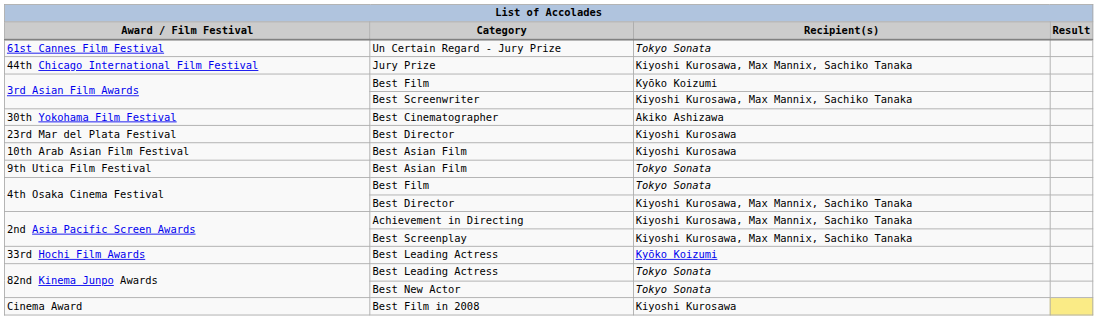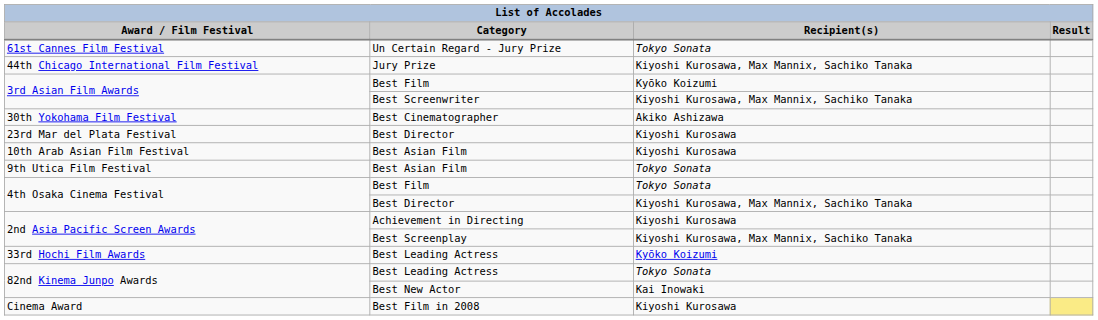 <table class="wikitable" style="font-size:small">
 <tr style="text-align:center;">
 <th colspan=4 style="background:#B0C4DE;">List of Accolades</th>
 </tr>
 <tr style="text-align:center;">
 <th style="background:#ccc;" width="35%">Award / Film Festival</th>
 <th style="background:#ccc;" width="25%">Category</th>
 <th style="background:#ccc;" width="70%">Recipient(s)</th>
 <th style="background:#ccc;" width="30%">Result</th>
 </tr>
 <tr style="border-top:2px solid gray;">
 <td rowspan="1"><a href='#'>61st Cannes Film Festival</a></td>
 <td>Un Certain Regard - Jury Prize</td>
 <td><em>Tokyo Sonata</em></td>
 <td></td>
 </tr>
 <tr>
 <td rowspan="1">44th <a href='#'>Chicago International Film Festival</a></td>
 <td>Jury Prize</td>
 <td>Kiyoshi Kurosawa, Max Mannix, Sachiko Tanaka</td>
 <td></td>
 </tr>
 <tr>
 <td rowspan="2"><a href='#'>3rd Asian Film Awards</a></td>
 <td>Best Film</td>
 <td>Kyōko Koizumi</td>
 <td></td>
 </tr>
 <tr>
 <td>Best Screenwriter</td>
 <td>Kiyoshi Kurosawa, Max Mannix, Sachiko Tanaka</td>
 <td></td>
 </tr>
 <tr>
 <td rowspan="1">30th <a href='#'>Yokohama Film Festival</a></td>
 <td>Best Cinematographer</td>
 <td>Akiko Ashizawa</td>
 <td></td>
 </tr>
 <tr>
 <td rowspan="1">23rd Mar del Plata Festival</td>
 <td>Best Director</td>
 <td>Kiyoshi Kurosawa</td>
 <td></td>
 </tr>
 <tr>
 <td rowspan="1">10th Arab Asian Film Festival</td>
 <td>Best Asian Film</td>
 <td>Kiyoshi Kurosawa</td>
 <td></td>
 </tr>
 <tr>
 <td rowspan="1">9th Utica Film Festival</td>
 <td>Best Asian Film</td>
 <td><em>Tokyo Sonata</em></td>
 <td></td>
 </tr>
 <tr>
 <td rowspan="2">4th Osaka Cinema Festival</td>
 <td>Best Film</td>
 <td><em>Tokyo Sonata</em></td>
 <td></td>
 </tr>
 <tr>
 <td>Best Director</td>
 <td>Kiyoshi Kurosawa, Max Mannix, Sachiko Tanaka</td>
 <td></td>
 </tr>
 <tr>
 <td rowspan="2">2nd <a href='#'>Asia Pacific Screen Awards</a></td>
 <td>Achievement in Directing</td>
-<td>Kiyoshi Kurosawa, Max Mannix, Sachiko Tanaka</td>
+<td>Kiyoshi Kurosawa</td>
 <td></td>
 </tr>
 <tr>
 <td>Best Screenplay</td>
 <td>Kiyoshi Kurosawa, Max Mannix, Sachiko Tanaka</td>
 <td></td>
 </tr>
 <tr>
 <td rowspan="1">33rd <a href='#'>Hochi Film Awards</a></td>
 <td>Best Leading Actress</td>
 <td><a href='#'>Kyōko Koizumi</a></td>
 <td></td>
 </tr>
 <tr>
 <td rowspan="2">82nd <a href='#'>Kinema Junpo</a> Awards</td>
 <td>Best Leading Actress</td>
 <td><em>Tokyo Sonata</em></td>
 <td></td>
 </tr>
 <tr>
 <td>Best New Actor</td>
-<td><em>Tokyo Sonata</em></td>
+<td>Kai Inowaki</td>
 <td></td>
 </tr>
 <tr>
 <td rowspan="1">Cinema Award</td>
 <td>Best Film in 2008</td>
 <td>Kiyoshi Kurosawa</td>
 <td style="text-align:center; background:#faeb86;"></td>
 </tr>
 </table>
